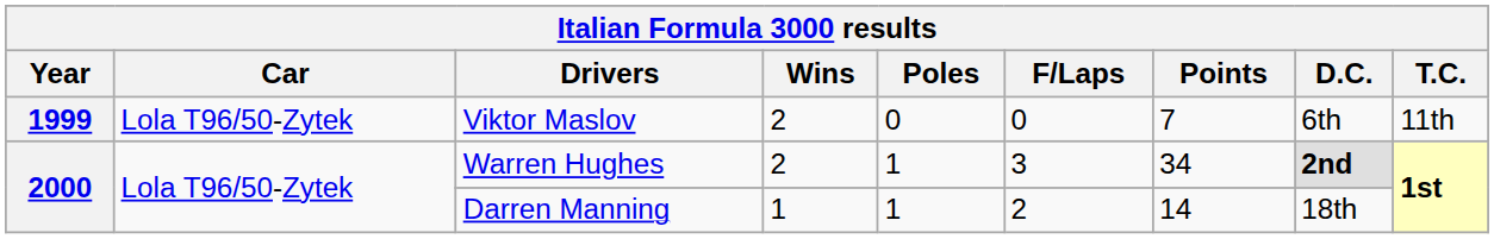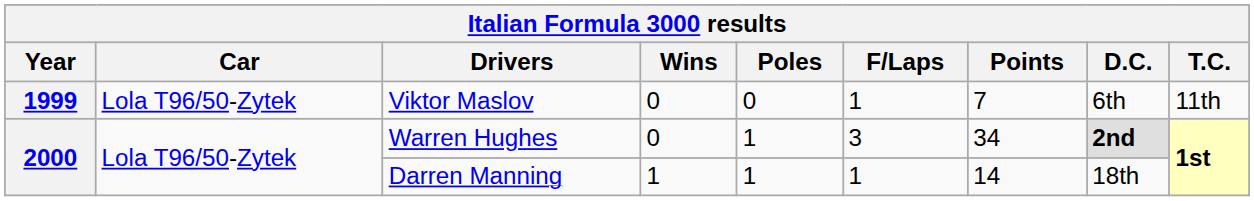 <table class="wikitable" style="font-size:85%; width:700px">
 <tr>
 <th colspan=9><a href='#'>Italian Formula 3000</a> results</th>
 </tr>
 <tr>
 <th>Year</th>
 <th>Car</th>
 <th>Drivers</th>
 <th>Wins</th>
 <th>Poles</th>
 <th>F/Laps</th>
 <th>Points</th>
 <th>D.C.</th>
 <th>T.C.</th>
 </tr>
 <tr>
 <th><a href='#'>1999</a></th>
 <td><a href='#'>Lola T96/50</a>-<a href='#'>Zytek</a></td>
 <td> <a href='#'>Viktor Maslov</a></td>
-<td>2</td>
 <td>0</td>
 <td>0</td>
+<td>1</td>
 <td>7</td>
 <td>6th</td>
 <td>11th</td>
 </tr>
 <tr>
 <th rowspan=2><a href='#'>2000</a></th>
 <td rowspan=2><a href='#'>Lola T96/50</a>-<a href='#'>Zytek</a></td>
 <td> <a href='#'>Warren Hughes</a></td>
-<td>2</td>
+<td>0</td>
 <td>1</td>
 <td>3</td>
 <td>34</td>
 <td style="background:#DFDFDF;"><strong>2nd</strong></td>
 <td rowspan="2" style="background:#FFFFBF;"><strong>1st</strong></td>
 </tr>
 <tr>
 <td> <a href='#'>Darren Manning</a></td>
 <td>1</td>
 <td>1</td>
-<td>2</td>
+<td>1</td>
 <td>14</td>
 <td>18th</td>
 </tr>
 </table>
